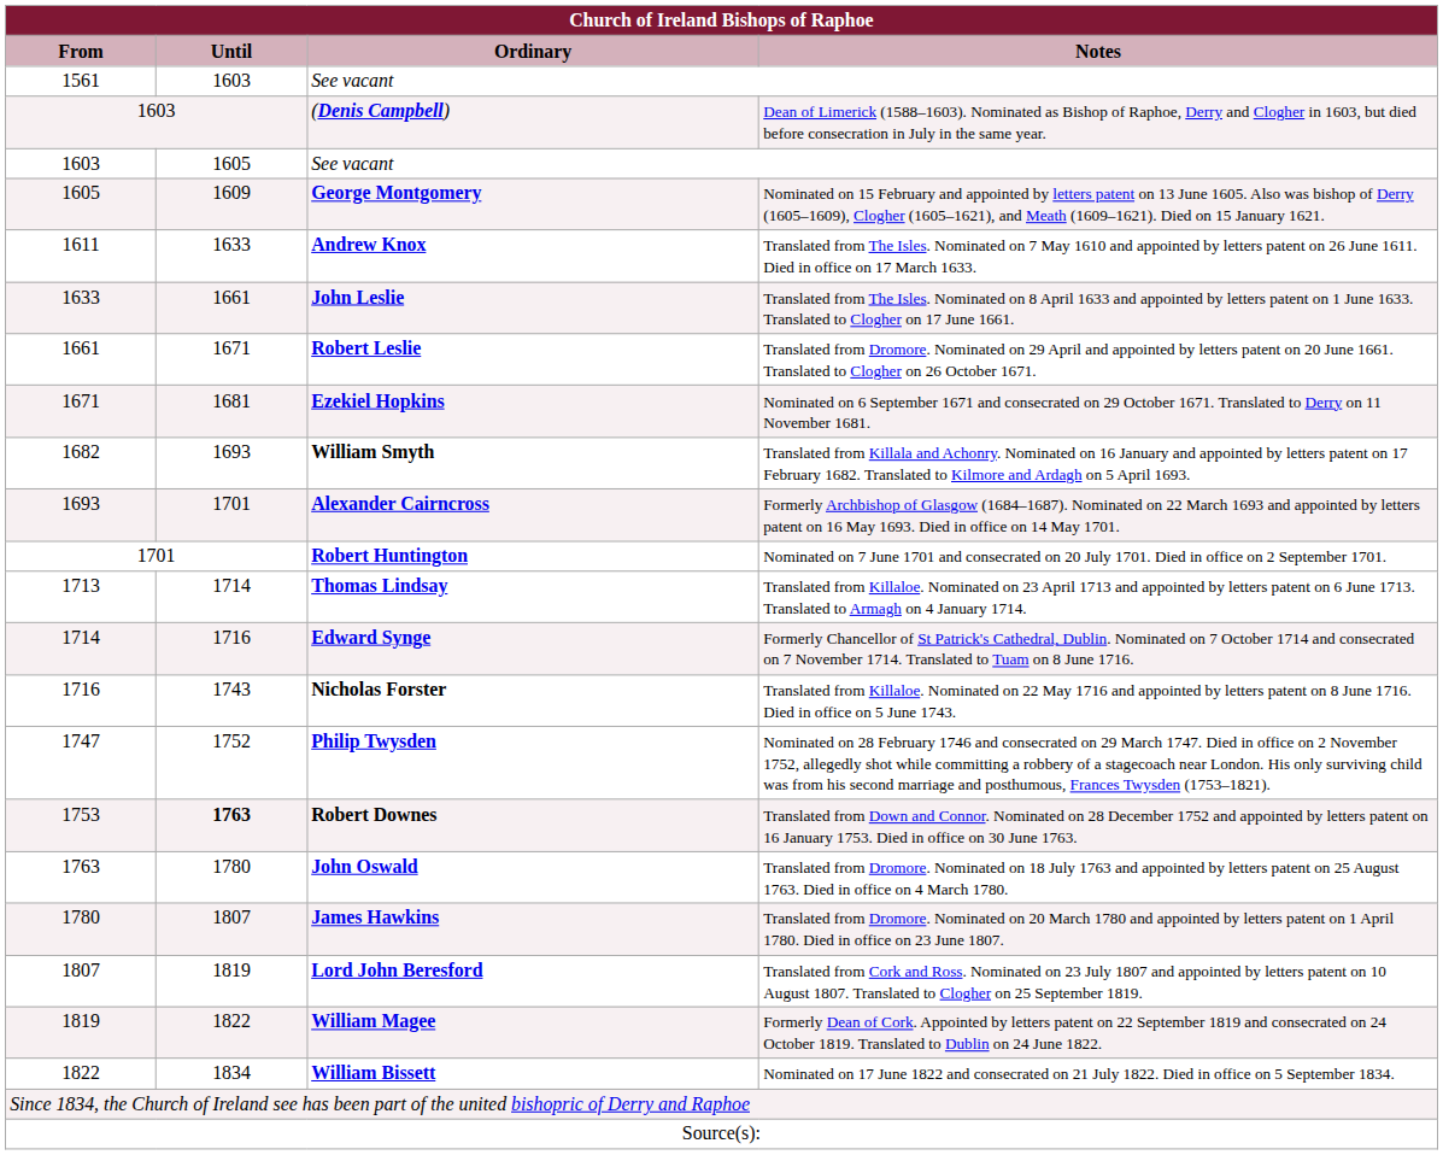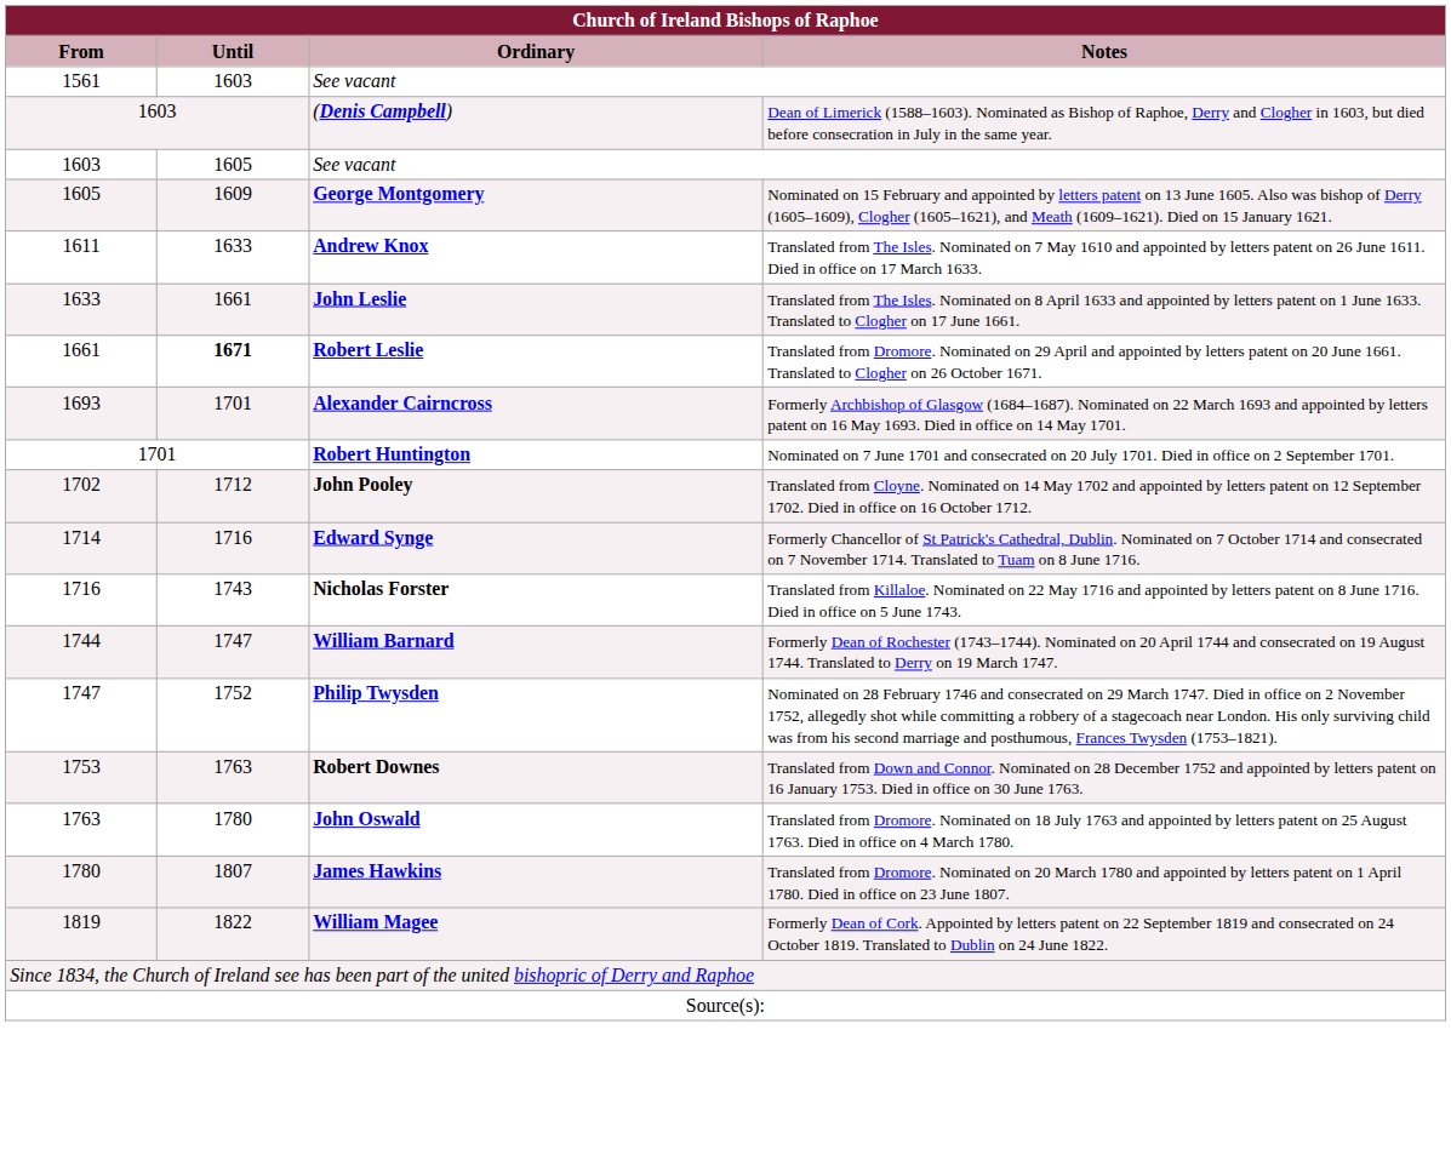 <table class="wikitable" style="width:95%;" border="1" cellpadding="2">
 <tr>
 <th colspan="4" style="background-color: #7F1734; color: white;">Church of Ireland Bishops of Raphoe</th>
 </tr>
 <tr align=top>
 <th style="background-color: #D4B1BB; width: 10%;">From</th>
 <th style="background-color: #D4B1BB; width: 10%;">Until</th>
 <th style="background-color: #D4B1BB; width: 30%;">Ordinary</th>
 <th style="background-color: #D4B1BB; width: 45%;">Notes</th>
 </tr>
 <tr valign="top" style="background-color: white;">
 <td style="text-align: center;">1561</td>
 <td style="text-align: center;">1603</td>
 <td colspan="2"><em>See vacant</em></td>
 </tr>
 <tr valign="top" style="background-color: #F7F0F2;">
 <td colspan="2" align="center">1603</td>
 <td><em>(<strong><a href='#'>Denis Campbell</a></strong>)</em></td>
 <td><small><a href='#'>Dean of Limerick</a> (1588–1603). Nominated as Bishop of Raphoe, <a href='#'>Derry</a> and <a href='#'>Clogher</a> in 1603, but died before consecration in July in the same year.</small></td>
 </tr>
 <tr valign="top" style="background-color: white;">
 <td style="text-align: center;">1603</td>
 <td style="text-align: center;">1605</td>
 <td colspan="2"><em>See vacant</em></td>
 </tr>
 <tr valign="top" style="background-color: #F7F0F2;">
 <td style="text-align: center;">1605</td>
 <td style="text-align: center;">1609</td>
 <td><strong><a href='#'>George Montgomery</a></strong></td>
 <td><small>Nominated on 15 February and appointed by <a href='#'>letters patent</a> on 13 June 1605. Also was bishop of <a href='#'>Derry</a> (1605–1609), <a href='#'>Clogher</a> (1605–1621), and <a href='#'>Meath</a> (1609–1621). Died on 15 January 1621.</small></td>
 </tr>
 <tr valign="top" style="background-color: white;">
 <td style="text-align: center;">1611</td>
 <td style="text-align: center;">1633</td>
 <td><strong><a href='#'>Andrew Knox</a></strong></td>
 <td><small>Translated from <a href='#'>The Isles</a>. Nominated on 7 May 1610 and appointed by letters patent on 26 June 1611. Died in office on 17 March 1633.</small></td>
 </tr>
 <tr valign="top" style="background-color: #F7F0F2;">
 <td style="text-align: center;">1633</td>
 <td style="text-align: center;">1661</td>
 <td><strong><a href='#'>John Leslie</a></strong></td>
 <td><small>Translated from <a href='#'>The Isles</a>. Nominated on 8 April 1633 and appointed by letters patent on 1 June 1633. Translated to <a href='#'>Clogher</a> on 17 June 1661.</small></td>
 </tr>
 <tr valign="top" style="background-color: white;">
 <td style="text-align: center;">1661</td>
-<td style="text-align: center;">1671</td>
+<td style="text-align: center;"><strong>1671</strong></td>
 <td><strong><a href='#'>Robert Leslie</a></strong></td>
 <td><small>Translated from <a href='#'>Dromore</a>. Nominated on 29 April and appointed by letters patent on 20 June 1661. Translated to <a href='#'>Clogher</a> on 26 October 1671.</small></td>
-</tr>
-<tr valign="top" style="background-color: #F7F0F2;">
-<td style="text-align: center;">1671</td>
-<td style="text-align: center;">1681</td>
-<td><strong><a href='#'>Ezekiel Hopkins</a></strong></td>
-<td><small>Nominated on 6 September 1671 and consecrated on 29 October 1671. Translated to <a href='#'>Derry</a> on 11 November 1681.</small></td>
-</tr>
-<tr valign="top" style="background-color: white;">
-<td style="text-align: center;">1682</td>
-<td style="text-align: center;">1693</td>
-<td><strong>William Smyth</strong></td>
-<td><small>Translated from <a href='#'>Killala and Achonry</a>. Nominated on 16 January and appointed by letters patent on 17 February 1682. Translated to <a href='#'>Kilmore and Ardagh</a> on 5 April 1693.</small></td>
 </tr>
 <tr valign="top" style="background-color: #F7F0F2;">
 <td style="text-align: center;">1693</td>
 <td style="text-align: center;">1701</td>
 <td><strong><a href='#'>Alexander Cairncross</a></strong></td>
 <td><small>Formerly <a href='#'>Archbishop of Glasgow</a> (1684–1687). Nominated on 22 March 1693 and appointed by letters patent on 16 May 1693. Died in office on 14 May 1701.</small></td>
 </tr>
 <tr valign="top" style="background-color: white;">
 <td colspan="2" align="center">1701</td>
 <td><strong><a href='#'>Robert Huntington</a></strong></td>
 <td><small>Nominated on 7 June 1701 and consecrated on 20 July 1701. Died in office on 2 September 1701.</small></td>
 </tr>
-<tr valign="top" style="background-color: white;">
-<td style="text-align: center;">1713</td>
-<td style="text-align: center;">1714</td>
-<td><strong><a href='#'>Thomas Lindsay</a></strong></td>
-<td><small>Translated from <a href='#'>Killaloe</a>. Nominated on 23 April 1713 and appointed by letters patent on 6 June 1713. Translated to <a href='#'>Armagh</a> on 4 January 1714.</small></td>
+<tr valign="top" style="background-color: #F7F0F2;">
+<td style="text-align: center;">1702</td>
+<td style="text-align: center;">1712</td>
+<td><strong>John Pooley</strong></td>
+<td><small>Translated from <a href='#'>Cloyne</a>. Nominated on 14 May 1702 and appointed by letters patent on 12 September 1702. Died in office on 16 October 1712.</small></td>
 </tr>
 <tr valign="top" style="background-color: #F7F0F2;">
 <td style="text-align: center;">1714</td>
 <td style="text-align: center;">1716</td>
 <td><strong><a href='#'>Edward Synge</a></strong></td>
 <td><small>Formerly Chancellor of <a href='#'>St Patrick's Cathedral, Dublin</a>. Nominated on 7 October 1714 and consecrated on 7 November 1714. Translated to <a href='#'>Tuam</a> on 8 June 1716.</small></td>
 </tr>
 <tr valign="top" style="background-color: white;">
 <td style="text-align: center;">1716</td>
 <td style="text-align: center;">1743</td>
 <td><strong>Nicholas Forster</strong></td>
 <td><small>Translated from <a href='#'>Killaloe</a>. Nominated on 22 May 1716 and appointed by letters patent on 8 June 1716. Died in office on 5 June 1743.</small></td>
 </tr>
+<tr valign="top" style="background-color: #F7F0F2;">
+<td style="text-align: center;">1744</td>
+<td style="text-align: center;">1747</td>
+<td><strong><a href='#'>William Barnard</a></strong></td>
+<td><small>Formerly <a href='#'>Dean of Rochester</a> (1743–1744). Nominated on 20 April 1744 and consecrated on 19 August 1744. Translated to <a href='#'>Derry</a> on 19 March 1747.</small></td>
+</tr>
 <tr valign="top" style="background-color: white;">
 <td style="text-align: center;">1747</td>
 <td style="text-align: center;">1752</td>
 <td><strong><a href='#'>Philip Twysden</a></strong></td>
 <td><small>Nominated on 28 February 1746 and consecrated on 29 March 1747. Died in office on 2 November 1752, allegedly shot while committing a robbery of a stagecoach near London. His only surviving child was from his second marriage and posthumous, <a href='#'>Frances Twysden</a> (1753–1821).</small></td>
 </tr>
 <tr valign="top" style="background-color: #F7F0F2;">
 <td style="text-align: center;">1753</td>
-<td style="text-align: center;"><strong>1763</strong></td>
+<td style="text-align: center;">1763</td>
 <td><strong>Robert Downes</strong></td>
 <td><small>Translated from <a href='#'>Down and Connor</a>. Nominated on 28 December 1752 and appointed by letters patent on 16 January 1753. Died in office on 30 June 1763.</small></td>
 </tr>
 <tr valign="top" style="background-color: white;">
 <td style="text-align: center;">1763</td>
 <td style="text-align: center;">1780</td>
 <td><strong><a href='#'>John Oswald</a></strong></td>
 <td><small>Translated from <a href='#'>Dromore</a>. Nominated on 18 July 1763 and appointed by letters patent on 25 August 1763. Died in office on 4 March 1780.</small></td>
 </tr>
 <tr valign="top" style="background-color: #F7F0F2;">
 <td style="text-align: center;">1780</td>
 <td style="text-align: center;">1807</td>
 <td><strong><a href='#'>James Hawkins</a></strong></td>
 <td><small>Translated from <a href='#'>Dromore</a>. Nominated on 20 March 1780 and appointed by letters patent on 1 April 1780. Died in office on 23 June 1807.</small></td>
 </tr>
-<tr valign="top" style="background-color: white;">
-<td style="text-align: center;">1807</td>
-<td style="text-align: center;">1819</td>
-<td><strong><a href='#'>Lord John Beresford</a></strong></td>
-<td><small>Translated from <a href='#'>Cork and Ross</a>. Nominated on 23 July 1807 and appointed by letters patent on 10 August 1807. Translated to <a href='#'>Clogher</a> on 25 September 1819.</small></td>
-</tr>
 <tr valign="top" style="background-color: #F7F0F2;">
 <td style="text-align: center;">1819</td>
 <td style="text-align: center;">1822</td>
 <td><strong><a href='#'>William Magee</a></strong></td>
 <td><small>Formerly <a href='#'>Dean of Cork</a>. Appointed by letters patent on 22 September 1819 and consecrated on 24 October 1819. Translated to <a href='#'>Dublin</a> on 24 June 1822.</small></td>
-</tr>
-<tr valign="top" style="background-color: white;">
-<td style="text-align: center;">1822</td>
-<td style="text-align: center;">1834</td>
-<td><strong><a href='#'>William Bissett</a></strong></td>
-<td><small>Nominated on 17 June 1822 and consecrated on 21 July 1822. Died in office on 5 September 1834.</small></td>
 </tr>
 <tr valign="top" style="background-color: #F7F0F2;">
 <td colspan=4><em>Since 1834, the Church of Ireland see has been part of the united <a href='#'>bishopric of Derry and Raphoe</a></em></td>
 </tr>
 <tr valign="top" style="background-color: white;">
 <td align=center colspan="4">Source(s):</td>
 </tr>
 </table>
